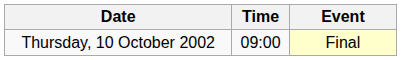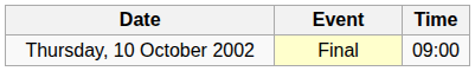 <table class = "wikitable" style="text-align:center;">
 <tr>
 <th width=220>Date</th>
+<th width=100>Event</th>
 <th width=50>Time</th>
-<th width=100>Event</th>
 </tr>
 <tr>
 <td>Thursday, 10 October 2002</td>
+<td bgcolor=ffffcc>Final</td>
 <td>09:00</td>
-<td bgcolor=ffffcc>Final</td>
 </tr>
 </table>
